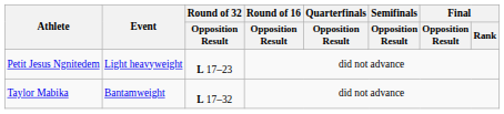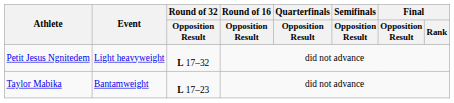 <table class="wikitable" style="font-size:90%">
 <tr>
 <th rowspan="2">Athlete</th>
 <th rowspan="2">Event</th>
 <th>Round of 32</th>
 <th>Round of 16</th>
 <th>Quarterfinals</th>
 <th>Semifinals</th>
 <th colspan=2>Final</th>
 </tr>
 <tr style="font-size:95%">
 <th>Opposition<br>Result</th>
 <th>Opposition<br>Result</th>
 <th>Opposition<br>Result</th>
 <th>Opposition<br>Result</th>
 <th>Opposition<br>Result</th>
 <th>Rank</th>
 </tr>
 <tr align=center>
 <td align=left><a href='#'>Petit Jesus Ngnitedem</a></td>
 <td align=left><a href='#'>Light heavyweight</a></td>
-<td><br><strong>L</strong> 17–23</td>
+<td><br><strong>L</strong> 17–32</td>
 <td colspan=5>did not advance</td>
 </tr>
 <tr align=center>
 <td align=left><a href='#'>Taylor Mabika</a></td>
 <td align=left><a href='#'>Bantamweight</a></td>
-<td><br><strong>L</strong> 17–32</td>
+<td><br><strong>L</strong> 17–23</td>
 <td colspan=5>did not advance</td>
 </tr>
 </table>
